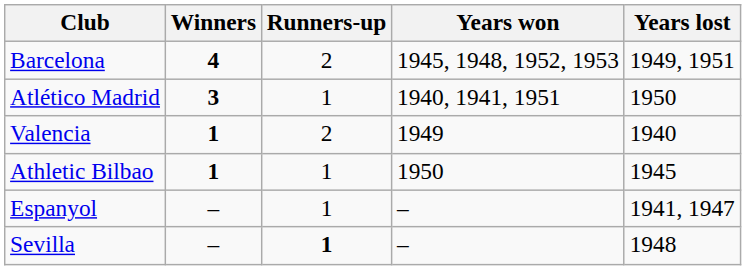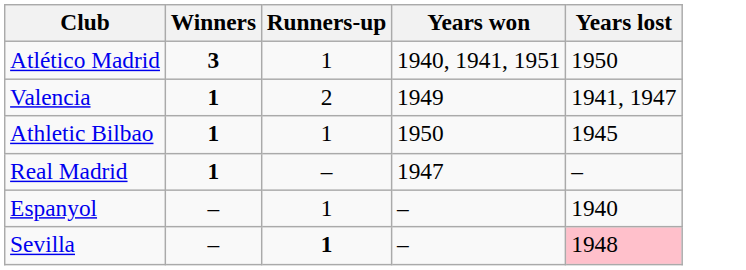 <table class="wikitable" align="center">
 <tr>
 <th>Club</th>
 <th>Winners</th>
 <th>Runners-up</th>
 <th>Years won</th>
 <th>Years lost</th>
-</tr>
-<tr>
-<td><a href='#'>Barcelona</a></td>
-<td align="center"><strong>4</strong></td>
-<td align="center">2</td>
-<td>1945, 1948, 1952, 1953</td>
-<td>1949, 1951</td>
 </tr>
 <tr>
 <td><a href='#'>Atlético Madrid</a></td>
 <td align="center"><strong>3</strong></td>
 <td align="center">1</td>
 <td align="left">1940, 1941, 1951</td>
 <td align="left">1950</td>
 </tr>
 <tr>
 <td><a href='#'>Valencia</a></td>
 <td align="center"><strong>1</strong></td>
 <td align="center">2</td>
 <td align="left">1949</td>
-<td align="left">1940</td>
+<td align="left">1941, 1947</td>
 </tr>
 <tr>
 <td><a href='#'>Athletic Bilbao</a></td>
 <td align="center"><strong>1</strong></td>
 <td align="center">1</td>
 <td align="left">1950</td>
 <td align="left">1945</td>
 </tr>
 <tr>
+<td><a href='#'>Real Madrid</a></td>
+<td align="center"><strong>1</strong></td>
+<td align="center">–</td>
+<td align="left">1947</td>
+<td align="left">–</td>
+</tr>
+<tr>
 <td><a href='#'>Espanyol</a></td>
 <td align="center">–</td>
 <td align="center">1</td>
 <td align="left">–</td>
-<td align="left">1941, 1947</td>
+<td align="left">1940</td>
 </tr>
 <tr>
 <td><a href='#'>Sevilla</a></td>
 <td align="center">–</td>
 <td align="center"><strong>1</strong></td>
 <td align="left">–</td>
-<td align="left">1948</td>
+<td align="left" style="background: pink;">1948</td>
 </tr>
 </table>
